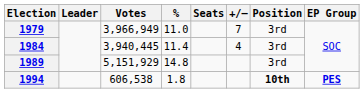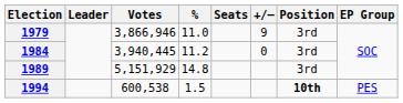 <table class="wikitable" style="text-align:center">
 <tr>
 <th>Election</th>
 <th>Leader</th>
 <th>Votes</th>
 <th>%</th>
 <th>Seats</th>
 <th>+/–</th>
 <th>Position</th>
 <th>EP Group</th>
 </tr>
 <tr>
 <th><a href='#'>1979</a></th>
 <td rowspan=3></td>
-<td>3,966,949</td>
+<td>3,866,946</td>
 <td>11.0</td>
 <td></td>
-<td> 7</td>
+<td> 9</td>
 <td> 3rd</td>
 <td rowspan=3><a href='#'>SOC</a></td>
 </tr>
 <tr>
 <th><a href='#'>1984</a></th>
 <td>3,940,445</td>
-<td>11.4</td>
+<td>11.2</td>
 <td></td>
-<td> 4</td>
+<td> 0</td>
 <td> 3rd</td>
 </tr>
 <tr>
 <th><a href='#'>1989</a></th>
 <td>5,151,929</td>
 <td>14.8</td>
 <td></td>
 <td></td>
 <td> 3rd</td>
 </tr>
 <tr>
 <th><a href='#'>1994</a></th>
 <td></td>
-<td>606,538</td>
-<td>1.8</td>
+<td>600,538</td>
+<td>1.5</td>
 <td></td>
 <td></td>
 <td><strong> 10th</strong></td>
-<td><strong><a href='#'>PES</a></strong></td>
+<td><a href='#'>PES</a></td>
 </tr>
 </table>
